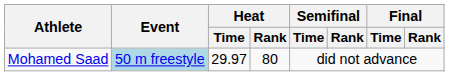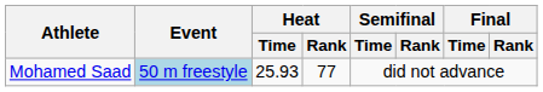 <table class=wikitable style="font-size:90%">
 <tr>
 <th rowspan="2">Athlete</th>
 <th rowspan="2">Event</th>
 <th colspan="2">Heat</th>
 <th colspan="2">Semifinal</th>
 <th colspan="2">Final</th>
 </tr>
 <tr style="font-size:95%">
 <th>Time</th>
 <th>Rank</th>
 <th>Time</th>
 <th>Rank</th>
 <th>Time</th>
 <th>Rank</th>
 </tr>
 <tr align=center>
 <td align=left><a href='#'>Mohamed Saad</a></td>
 <td align=left style="background: lightblue;"><a href='#'>50 m freestyle</a></td>
-<td>29.97</td>
-<td>80</td>
+<td>25.93</td>
+<td>77</td>
 <td colspan=4>did not advance</td>
 </tr>
 </table>
